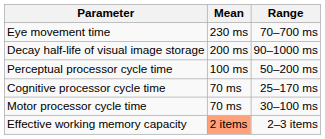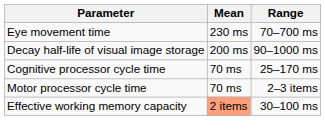 <table class="wikitable">
 <tr>
 <th>Parameter</th>
 <th>Mean</th>
 <th>Range</th>
 </tr>
 <tr>
 <td>Eye movement time</td>
 <td>230 ms</td>
 <td align="right">70–700 ms</td>
 </tr>
 <tr>
 <td>Decay half-life of visual image storage</td>
 <td>200 ms</td>
 <td align="right">90–1000 ms</td>
 </tr>
 <tr>
-<td>Perceptual processor cycle time</td>
-<td>100 ms</td>
-<td align="right">50–200 ms</td>
-</tr>
-<tr>
 <td>Cognitive processor cycle time</td>
 <td>70 ms</td>
 <td align="right">25–170 ms</td>
 </tr>
 <tr>
 <td>Motor processor cycle time</td>
 <td>70 ms</td>
-<td align="right">30–100 ms</td>
+<td align="right">2–3 items</td>
 </tr>
 <tr>
 <td>Effective working memory capacity</td>
 <td style="background: lightsalmon;">2 items</td>
-<td align="right">2–3 items</td>
+<td align="right">30–100 ms</td>
 </tr>
 </table>
